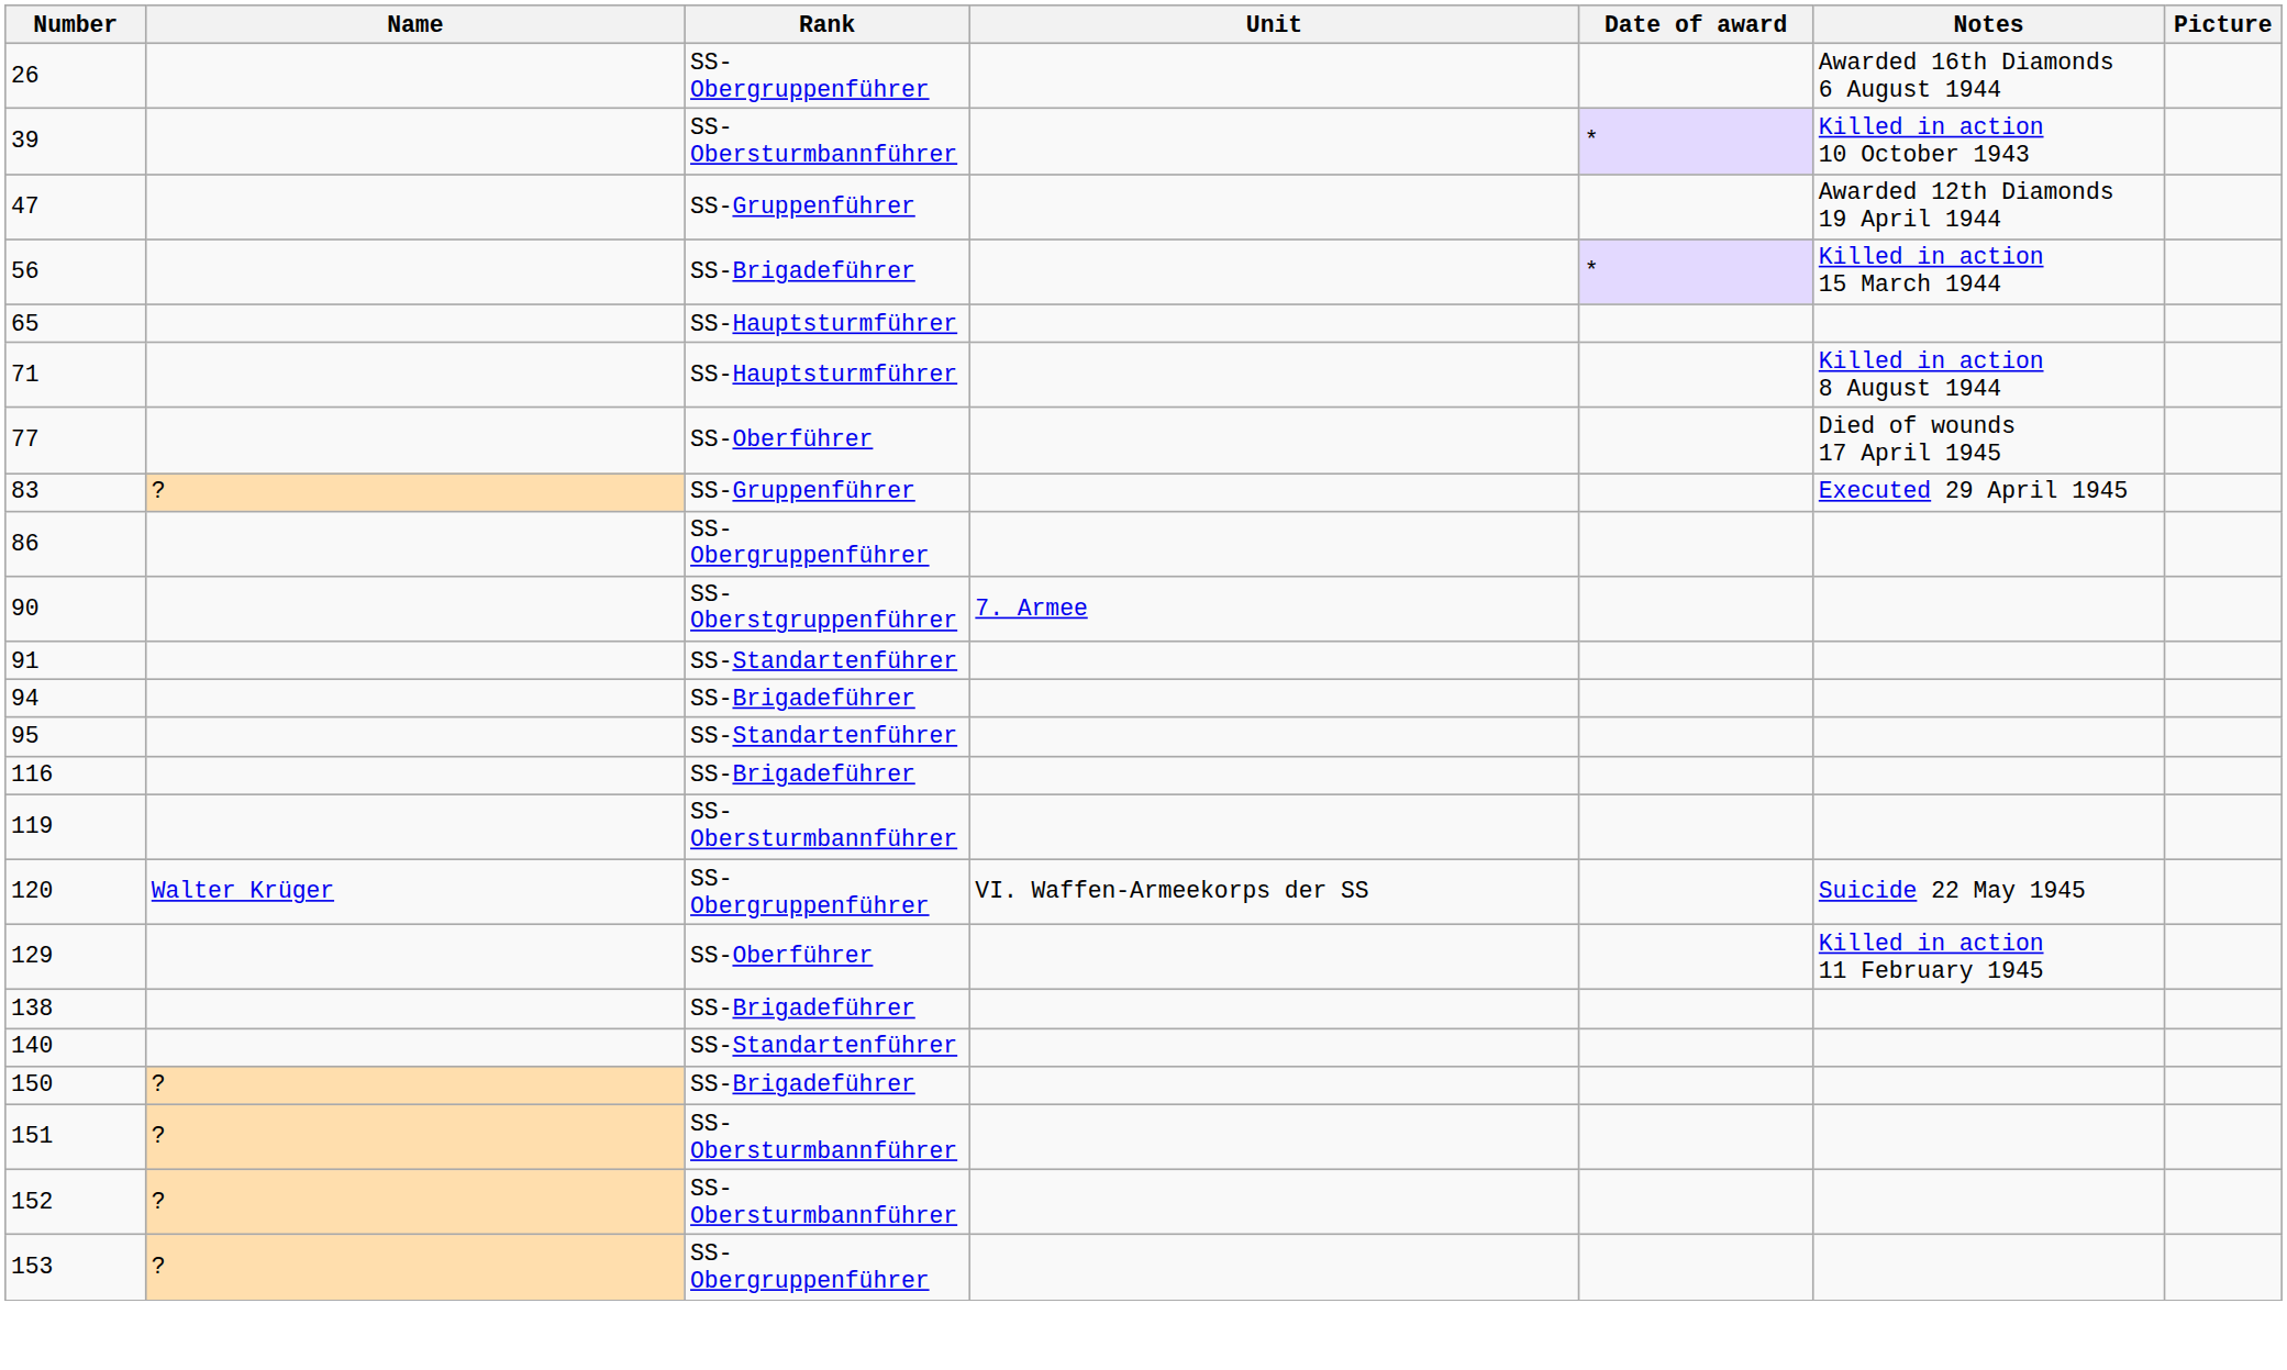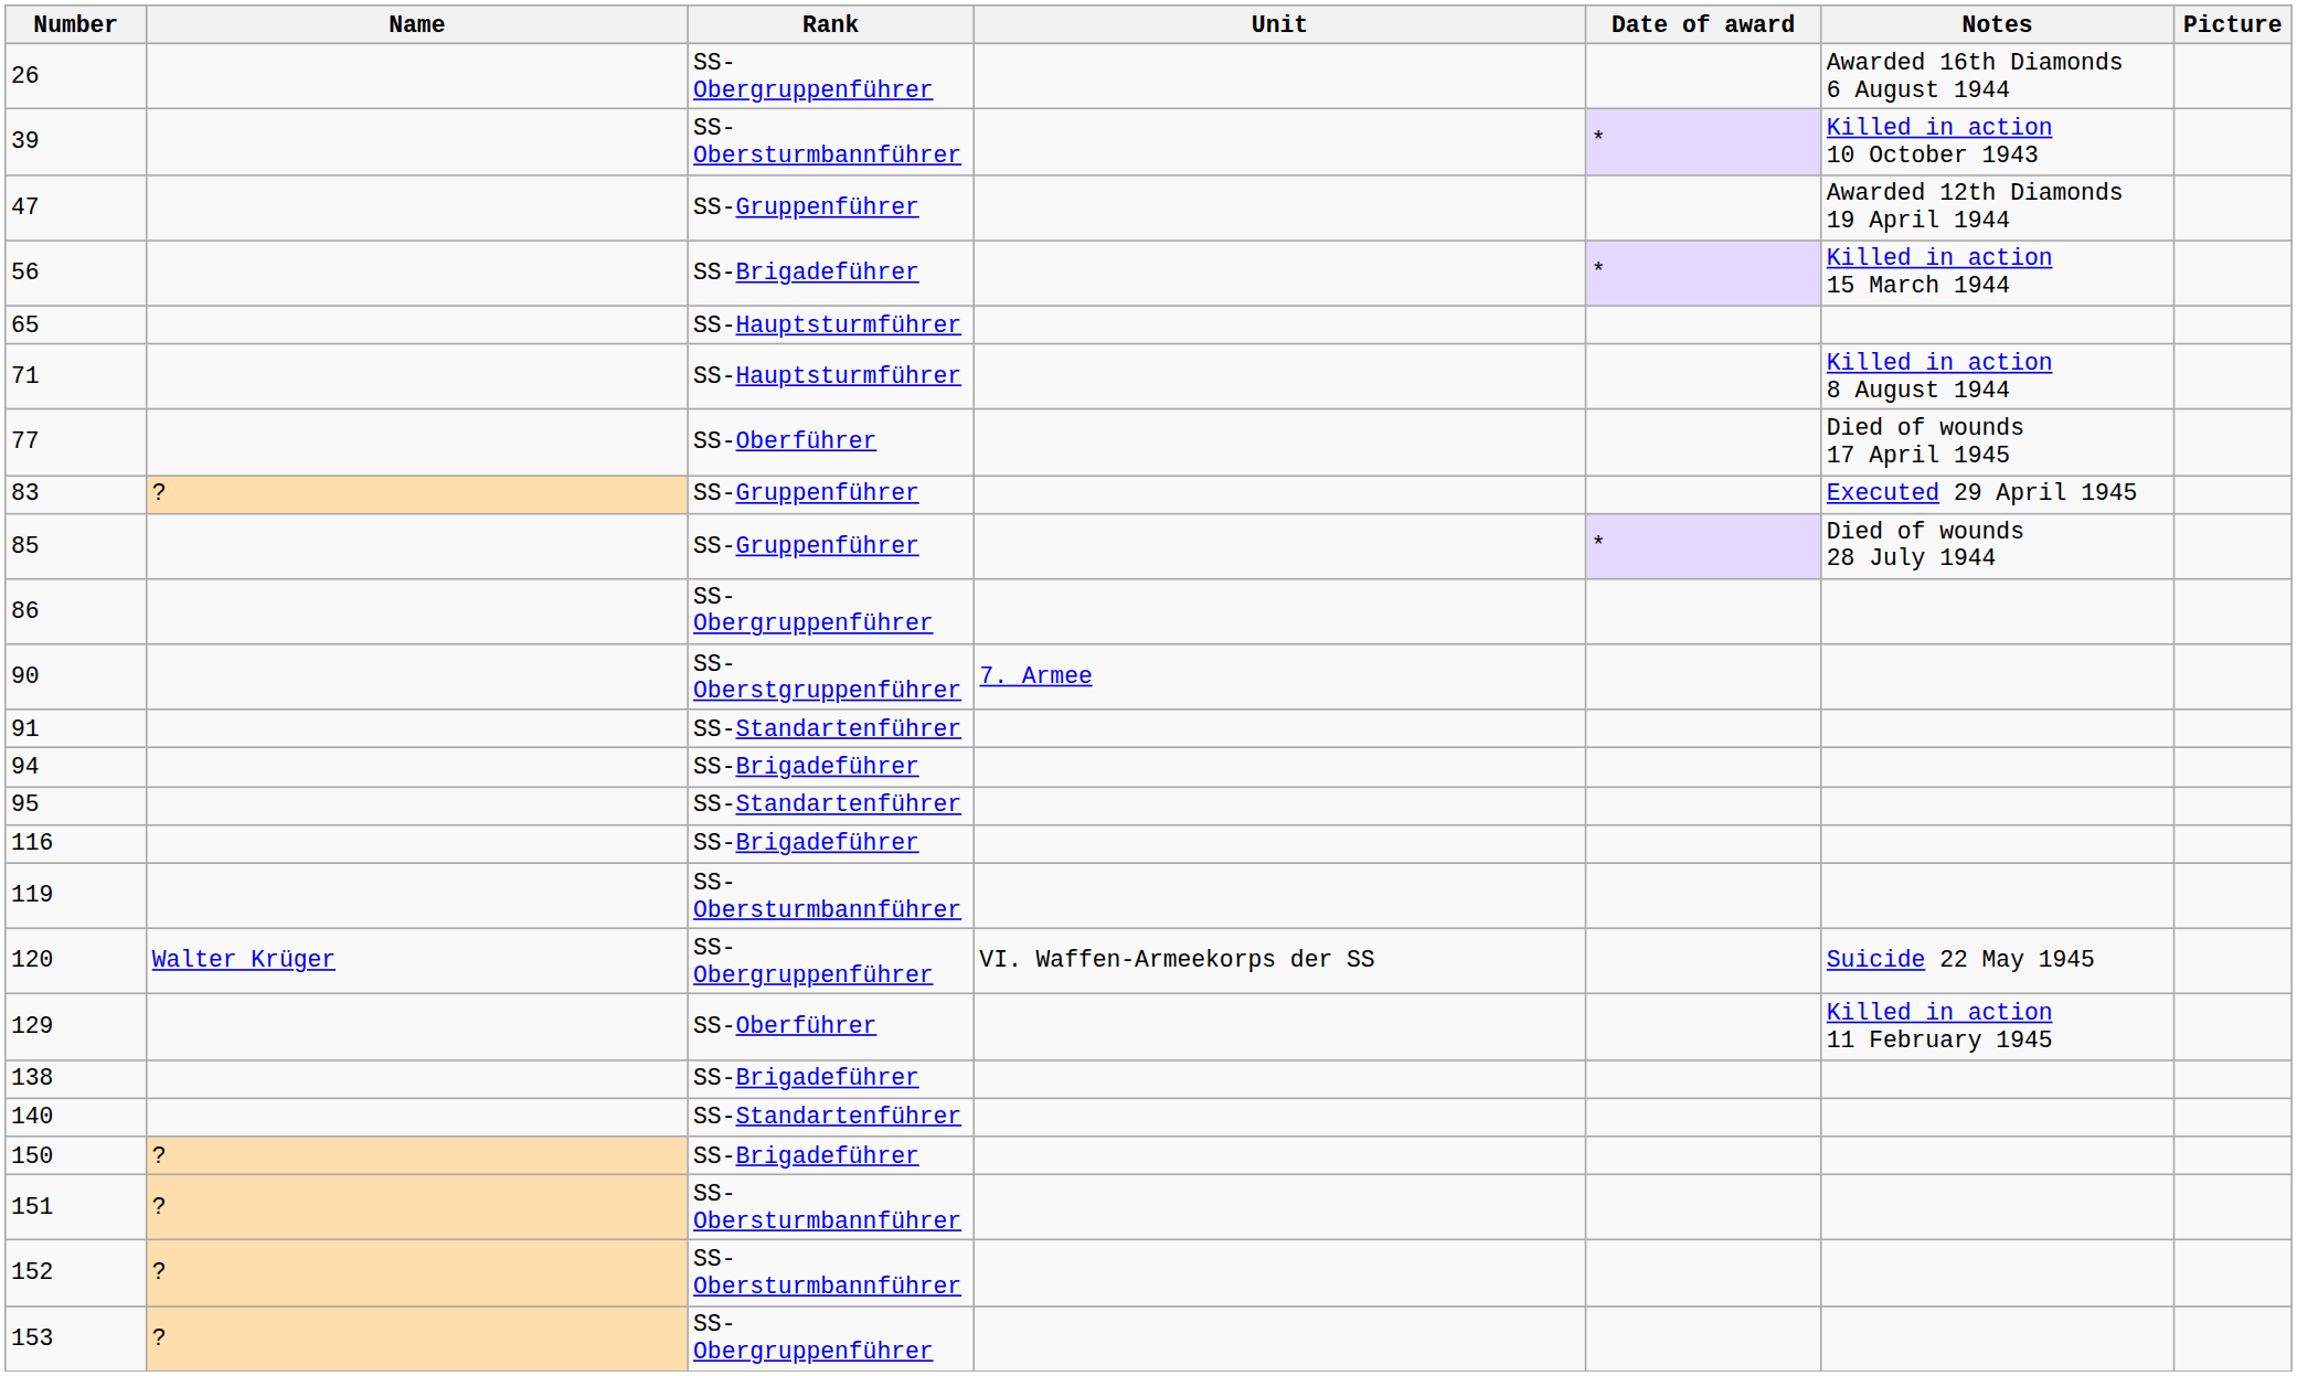 <table class="wikitable sortable" style="width:100%;">
 <tr>
 <th width="6%">Number</th>
 <th width="23%">Name</th>
 <th width="10%">Rank</th>
 <th width="26%">Unit</th>
 <th width="10%">Date of award</th>
 <th width="15%">Notes</th>
 <th width="5%" class="unsortable">Picture</th>
 </tr>
 <tr>
 <td>26</td>
 <td></td>
 <td>SS-<a href='#'>Obergruppenführer</a></td>
 <td></td>
 <td></td>
 <td>Awarded 16th Diamonds 6 August 1944</td>
 <td></td>
 </tr>
 <tr>
 <td>39</td>
 <td></td>
 <td>SS-<a href='#'>Obersturmbannführer</a></td>
 <td></td>
 <td style="background:#e3d9ff;" align="left">*</td>
 <td><a href='#'>Killed in action</a> 10 October 1943</td>
 <td></td>
 </tr>
 <tr>
 <td>47</td>
 <td></td>
 <td>SS-<a href='#'>Gruppenführer</a></td>
 <td></td>
 <td></td>
 <td>Awarded 12th Diamonds 19 April 1944</td>
 <td></td>
 </tr>
 <tr>
 <td>56</td>
 <td></td>
 <td>SS-<a href='#'>Brigadeführer</a></td>
 <td></td>
 <td style="background:#e3d9ff;" align="left">*</td>
 <td><a href='#'>Killed in action</a> 15 March 1944</td>
 <td></td>
 </tr>
 <tr>
 <td>65</td>
 <td></td>
 <td>SS-<a href='#'>Hauptsturmführer</a></td>
 <td></td>
 <td></td>
 <td></td>
 <td></td>
 </tr>
 <tr>
 <td>71</td>
 <td></td>
 <td>SS-<a href='#'>Hauptsturmführer</a></td>
 <td></td>
 <td></td>
 <td><a href='#'>Killed in action</a> 8 August 1944</td>
 <td></td>
 </tr>
 <tr>
 <td>77</td>
 <td></td>
 <td>SS-<a href='#'>Oberführer</a></td>
 <td></td>
 <td></td>
 <td>Died of wounds 17 April 1945</td>
 <td></td>
 </tr>
 <tr>
 <td>83</td>
 <td style="background:#ffdead;">?</td>
 <td>SS-<a href='#'>Gruppenführer</a></td>
 <td></td>
 <td></td>
 <td><a href='#'>Executed</a> 29 April 1945</td>
+<td></td>
+</tr>
+<tr>
+<td>85</td>
+<td></td>
+<td>SS-<a href='#'>Gruppenführer</a></td>
+<td></td>
+<td style="background:#e3d9ff;" align="left">*</td>
+<td>Died of wounds 28 July 1944</td>
 <td></td>
 </tr>
 <tr>
 <td>86</td>
 <td></td>
 <td>SS-<a href='#'>Obergruppenführer</a></td>
 <td></td>
 <td></td>
 <td></td>
 <td></td>
 </tr>
 <tr>
 <td>90</td>
 <td></td>
 <td>SS-<a href='#'>Oberstgruppenführer</a></td>
 <td><a href='#'>7. Armee</a></td>
 <td></td>
 <td></td>
 <td></td>
 </tr>
 <tr>
 <td>91</td>
 <td></td>
 <td>SS-<a href='#'>Standartenführer</a></td>
 <td></td>
 <td></td>
 <td></td>
 <td></td>
 </tr>
 <tr>
 <td>94</td>
 <td></td>
 <td>SS-<a href='#'>Brigadeführer</a></td>
 <td></td>
 <td></td>
 <td></td>
 <td></td>
 </tr>
 <tr>
 <td>95</td>
 <td></td>
 <td>SS-<a href='#'>Standartenführer</a></td>
 <td></td>
 <td></td>
 <td></td>
 <td></td>
 </tr>
 <tr>
 <td>116</td>
 <td></td>
 <td>SS-<a href='#'>Brigadeführer</a></td>
 <td></td>
 <td></td>
 <td></td>
 <td></td>
 </tr>
 <tr>
 <td>119</td>
 <td></td>
 <td>SS-<a href='#'>Obersturmbannführer</a></td>
 <td></td>
 <td></td>
 <td></td>
 <td></td>
 </tr>
 <tr>
 <td>120</td>
 <td><a href='#'>Walter Krüger</a></td>
 <td>SS-<a href='#'>Obergruppenführer</a></td>
 <td>VI. Waffen-Armeekorps der SS</td>
 <td></td>
 <td><a href='#'>Suicide</a> 22 May 1945</td>
 <td></td>
 </tr>
 <tr>
 <td>129</td>
 <td></td>
 <td>SS-<a href='#'>Oberführer</a></td>
 <td></td>
 <td></td>
 <td><a href='#'>Killed in action</a> 11 February 1945</td>
 <td></td>
 </tr>
 <tr>
 <td>138</td>
 <td></td>
 <td>SS-<a href='#'>Brigadeführer</a></td>
 <td></td>
 <td></td>
 <td></td>
 <td></td>
 </tr>
 <tr>
 <td>140</td>
 <td></td>
 <td>SS-<a href='#'>Standartenführer</a></td>
 <td></td>
 <td></td>
 <td></td>
 <td></td>
 </tr>
 <tr>
 <td>150</td>
 <td style="background:#ffdead;">?</td>
 <td>SS-<a href='#'>Brigadeführer</a></td>
 <td></td>
 <td></td>
 <td></td>
 <td></td>
 </tr>
 <tr>
 <td>151</td>
 <td style="background:#ffdead;">?</td>
 <td>SS-<a href='#'>Obersturmbannführer</a></td>
 <td></td>
 <td></td>
 <td></td>
 <td></td>
 </tr>
 <tr>
 <td>152</td>
 <td style="background:#ffdead;">?</td>
 <td>SS-<a href='#'>Obersturmbannführer</a></td>
 <td></td>
 <td></td>
 <td></td>
 <td></td>
 </tr>
 <tr>
 <td>153</td>
 <td style="background:#ffdead;">?</td>
 <td>SS-<a href='#'>Obergruppenführer</a></td>
 <td></td>
 <td></td>
 <td></td>
 <td></td>
 </tr>
 <tr>
 </tr>
 </table>
